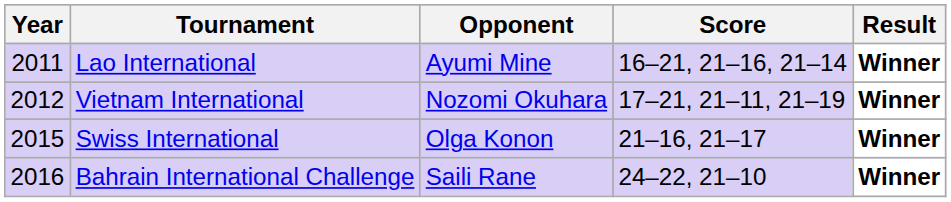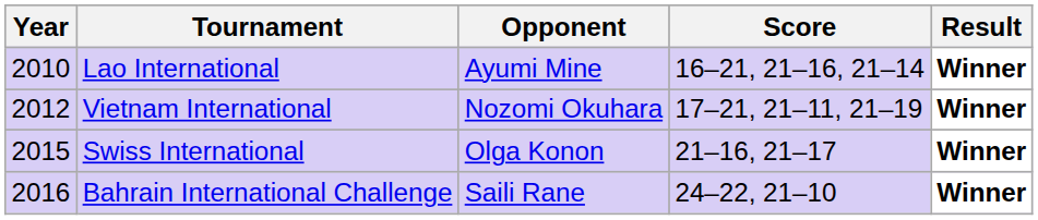 <table class="sortable wikitable" style="font-size: 90%">
 <tr>
 <th>Year</th>
 <th>Tournament</th>
 <th>Opponent</th>
 <th>Score</th>
 <th>Result</th>
 </tr>
 <tr style="background:#D8CEF6">
-<td align="center">2011</td>
+<td align="center">2010</td>
 <td align="left"><a href='#'>Lao International</a></td>
 <td align="left"> <a href='#'>Ayumi Mine</a></td>
 <td align="left">16–21, 21–16, 21–14</td>
 <td style="text-align:left; background:white"> <strong>Winner</strong></td>
 </tr>
 <tr style="background:#D8CEF6">
 <td align="center">2012</td>
 <td align="left"><a href='#'>Vietnam International</a></td>
 <td align="left"> <a href='#'>Nozomi Okuhara</a></td>
 <td align="left">17–21, 21–11, 21–19</td>
 <td style="text-align:left; background:white"> <strong>Winner</strong></td>
 </tr>
 <tr style="background:#D8CEF6">
 <td align="center">2015</td>
 <td align="left"><a href='#'>Swiss International</a></td>
 <td align="left"> <a href='#'>Olga Konon</a></td>
 <td align="left">21–16, 21–17</td>
 <td style="text-align:left; background:white"> <strong>Winner</strong></td>
 </tr>
 <tr style="background:#D8CEF6">
 <td align="center">2016</td>
 <td align="left"><a href='#'>Bahrain International Challenge</a></td>
 <td align="left"> <a href='#'>Saili Rane</a></td>
 <td align="left">24–22, 21–10</td>
 <td style="text-align:left; background:white"> <strong>Winner</strong></td>
 </tr>
 </table>
